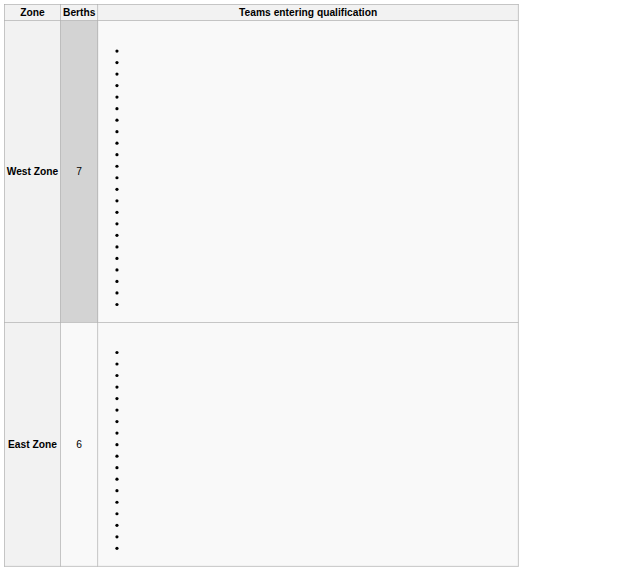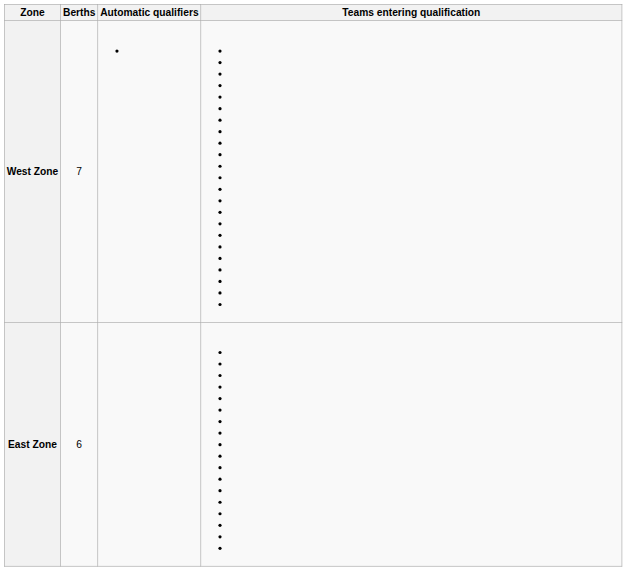 <table class="wikitable">
 <tr>
 <th>Zone</th>
 <th>Berths</th>
+<th>Automatic qualifiers</th>
 <th width=650>Teams entering qualification</th>
 </tr>
 <tr>
 <th>West Zone</th>
-<td align=center style="background: lightgrey;">7</td>
+<td align=center>7</td>
+<td valign=top><br><ul><li><strong></strong></li></ul></td>
 <td valign=top><br><ul><li></li><li><strong></strong></li><li></li><li><strong></strong></li><li></li><li></li><li></li><li></li><li></li><li></li><li></li><li></li><li></li><li></li><li></li><li><strong></strong></li><li></li><li><strong></strong></li><li></li><li></li><li></li><li><strong></strong></li><li></li></ul></td>
 </tr>
 <tr>
 <th>East Zone</th>
 <td align=center>6</td>
+<td valign=top></td>
 <td valign=top><br><ul><li></li><li></li><li><strong></strong></li><li></li><li></li><li></li><li></li><li><strong></strong></li><li></li><li></li><li></li><li></li><li></li><li></li><li></li><li><strong></strong></li><li><strong></strong></li><li><strong></strong></li></ul></td>
 </tr>
 </table>
